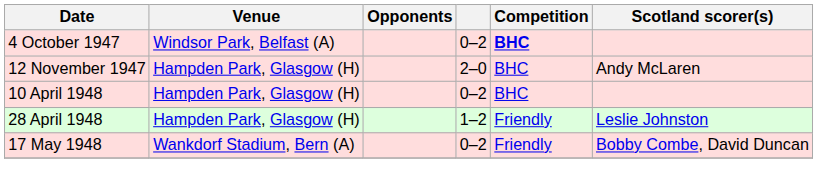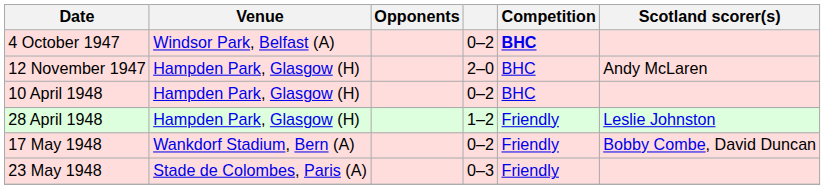 <table class="wikitable">
 <tr>
 <th>Date</th>
 <th>Venue</th>
 <th>Opponents</th>
 <th></th>
 <th>Competition</th>
 <th>Scotland scorer(s)</th>
 </tr>
 <tr bgcolor=#ffdddd>
 <td>4 October 1947</td>
 <td><a href='#'>Windsor Park</a>, <a href='#'>Belfast</a> (A)</td>
 <td></td>
 <td align=center>0–2</td>
 <td><strong><a href='#'>BHC</a></strong></td>
 <td></td>
 </tr>
 <tr bgcolor=#ffdddd>
 <td>12 November 1947</td>
 <td><a href='#'>Hampden Park</a>, <a href='#'>Glasgow</a> (H)</td>
 <td></td>
 <td align=center>2–0</td>
 <td><a href='#'>BHC</a></td>
 <td>Andy McLaren</td>
 </tr>
 <tr bgcolor=#ffdddd>
 <td>10 April 1948</td>
 <td><a href='#'>Hampden Park</a>, <a href='#'>Glasgow</a> (H)</td>
 <td></td>
 <td align=center>0–2</td>
 <td><a href='#'>BHC</a></td>
 <td></td>
 </tr>
 <tr bgcolor=#ddffdd>
 <td>28 April 1948</td>
 <td><a href='#'>Hampden Park</a>, <a href='#'>Glasgow</a> (H)</td>
 <td></td>
 <td align=center>1–2</td>
 <td><a href='#'>Friendly</a></td>
 <td><a href='#'>Leslie Johnston</a></td>
 </tr>
 <tr bgcolor=#ffdddd>
 <td>17 May 1948</td>
 <td><a href='#'>Wankdorf Stadium</a>, <a href='#'>Bern</a> (A)</td>
 <td></td>
 <td align=center>0–2</td>
 <td><a href='#'>Friendly</a></td>
 <td><a href='#'>Bobby Combe</a>, David Duncan</td>
 </tr>
+<tr bgcolor=#ffdddd>
+<td>23 May 1948</td>
+<td><a href='#'>Stade de Colombes</a>, <a href='#'>Paris</a> (A)</td>
+<td></td>
+<td align=center>0–3</td>
+<td><a href='#'>Friendly</a></td>
+<td></td>
+</tr>
 <tr>
 </tr>
 </table>
